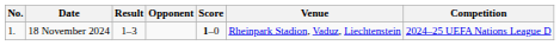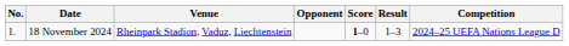 <table class="wikitable" style="font-size:85%;">
 <tr>
 <th>No.</th>
 <th>Date</th>
-<th>Result</th>
+<th>Venue</th>
 <th>Opponent</th>
 <th>Score</th>
-<th>Venue</th>
+<th>Result</th>
 <th>Competition</th>
 </tr>
 <tr>
 <td>1.</td>
 <td>18 November 2024</td>
-<td align=center>1–3</td>
+<td><a href='#'>Rheinpark Stadion</a>, <a href='#'>Vaduz</a>, <a href='#'>Liechtenstein</a></td>
 <td></td>
 <td align=center><strong>1</strong>–0</td>
-<td><a href='#'>Rheinpark Stadion</a>, <a href='#'>Vaduz</a>, <a href='#'>Liechtenstein</a></td>
+<td align=center>1–3</td>
 <td><a href='#'>2024–25 UEFA Nations League D</a></td>
 </tr>
 </table>
